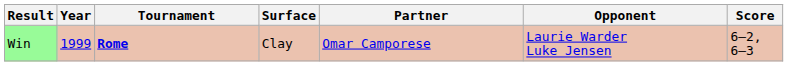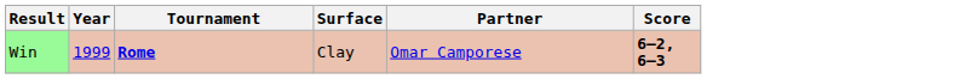 <table class="sortable wikitable">
 <tr>
 <th style="width:40px">Result</th>
 <th>Year</th>
 <th style="width:160px">Tournament</th>
 <th>Surface</th>
 <th width=200>Partner</th>
-<th width=200>Opponent</th>
 <th width=50>Score</th>
 </tr>
 <tr bgcolor=ebc2af>
 <td style="background:#98fb98;">Win</td>
 <td><a href='#'>1999</a></td>
 <td><strong><a href='#'>Rome</a></strong></td>
 <td>Clay</td>
 <td> <a href='#'>Omar Camporese </a></td>
-<td> <a href='#'>Laurie Warder</a><br> <a href='#'>Luke Jensen</a></td>
-<td>6–2, 6–3</td>
+<td><strong>6–2, 6–3</strong></td>
 </tr>
 </table>
